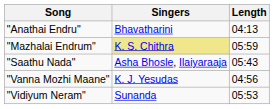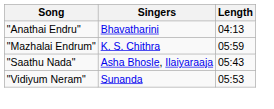 <table class="wikitable" style="font-size:95%;">
 <tr>
 <th>Song</th>
 <th>Singers</th>
 <th>Length</th>
 </tr>
 <tr>
 <td>"Anathai Endru"</td>
 <td><a href='#'>Bhavatharini</a></td>
 <td>04:13</td>
 </tr>
 <tr>
 <td>"Mazhalai Endrum"</td>
-<td style="background: khaki;"><a href='#'>K. S. Chithra</a></td>
+<td><a href='#'>K. S. Chithra</a></td>
 <td>05:59</td>
 </tr>
 <tr>
 <td>"Saathu Nada"</td>
 <td><a href='#'>Asha Bhosle</a>, <a href='#'>Ilaiyaraaja</a></td>
 <td>05:43</td>
 </tr>
 <tr>
-<td>"Vanna Mozhi Maane"</td>
-<td><a href='#'>K. J. Yesudas</a></td>
-<td>04:56</td>
-</tr>
-<tr>
 <td>"Vidiyum Neram"</td>
 <td><a href='#'>Sunanda</a></td>
 <td>05:53</td>
 </tr>
 </table>
